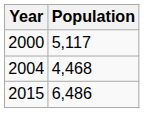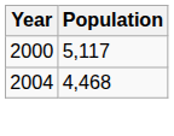 <table class="wikitable">
 <tr>
 <th>Year</th>
 <th>Population</th>
 </tr>
 <tr>
 <td>2000</td>
 <td>5,117</td>
 </tr>
 <tr>
 <td>2004</td>
 <td>4,468</td>
 </tr>
-<tr>
-<td>2015</td>
-<td>6,486</td>
-</tr>
 </table>
